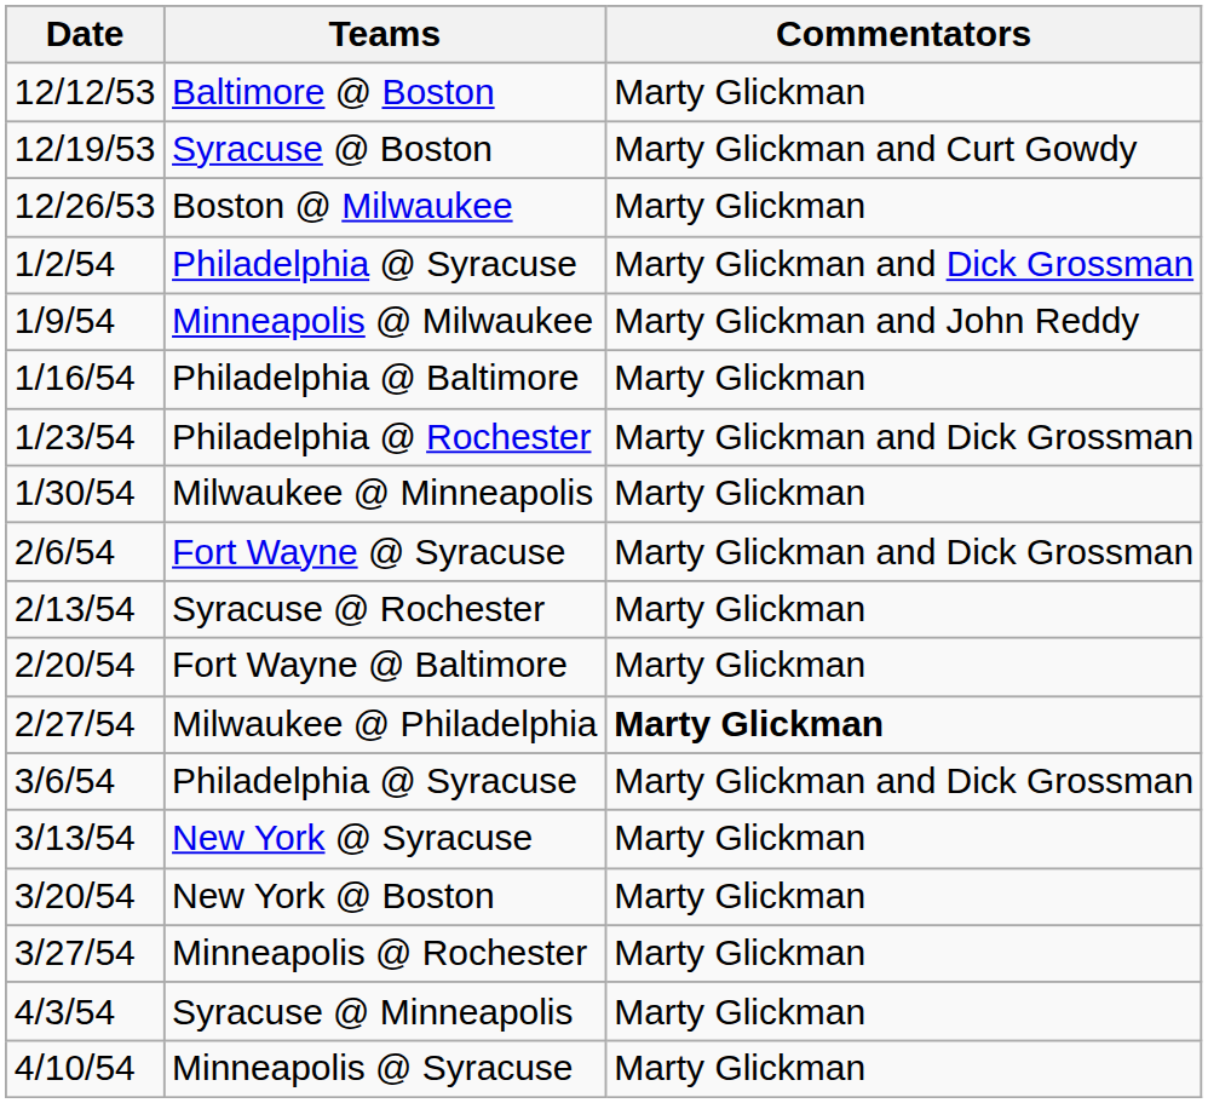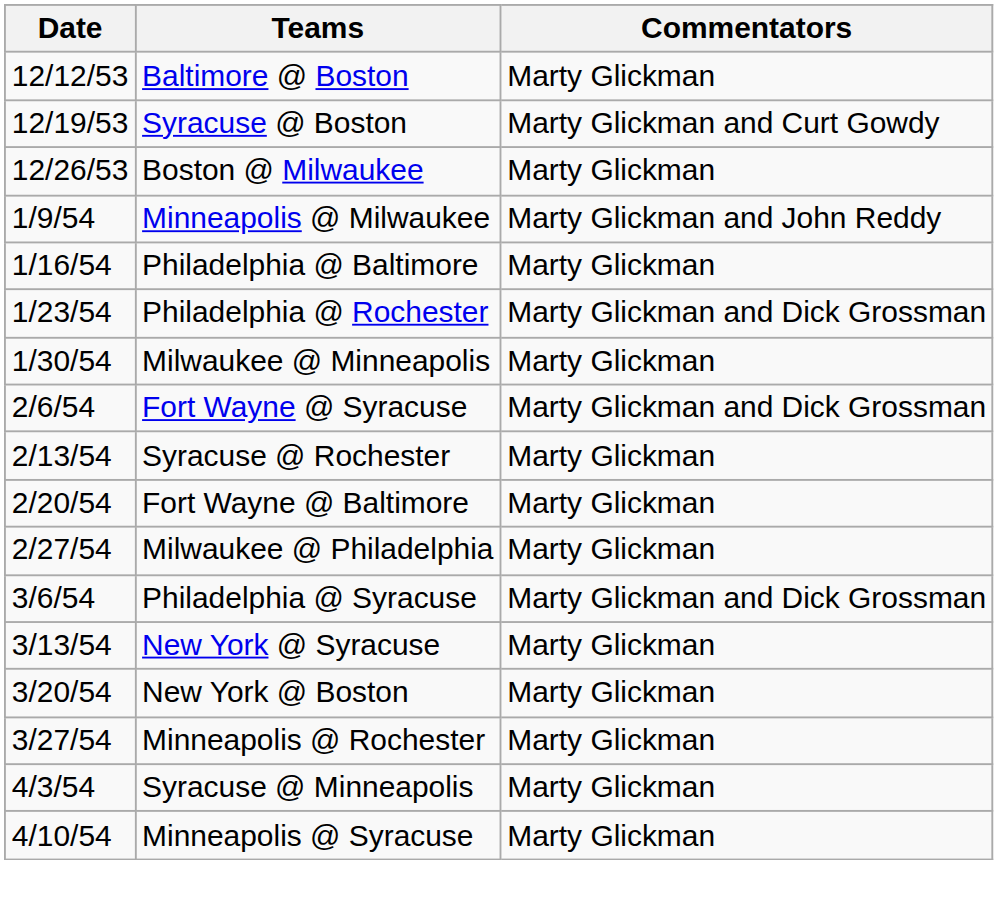 <table class="wikitable">
 <tr>
 <th>Date</th>
 <th>Teams</th>
 <th>Commentators</th>
 </tr>
 <tr>
 <td>12/12/53</td>
 <td><a href='#'>Baltimore</a> @ <a href='#'>Boston</a></td>
 <td>Marty Glickman</td>
 </tr>
 <tr>
 <td>12/19/53</td>
 <td><a href='#'>Syracuse</a> @ Boston</td>
 <td>Marty Glickman and Curt Gowdy</td>
 </tr>
 <tr>
 <td>12/26/53</td>
 <td>Boston @ <a href='#'>Milwaukee</a></td>
 <td>Marty Glickman</td>
-</tr>
-<tr>
-<td>1/2/54</td>
-<td><a href='#'>Philadelphia</a> @ Syracuse</td>
-<td>Marty Glickman and <a href='#'>Dick Grossman</a></td>
 </tr>
 <tr>
 <td>1/9/54</td>
 <td><a href='#'>Minneapolis</a> @ Milwaukee</td>
 <td>Marty Glickman and John Reddy</td>
 </tr>
 <tr>
 <td>1/16/54</td>
 <td>Philadelphia @ Baltimore</td>
 <td>Marty Glickman</td>
 </tr>
 <tr>
 <td>1/23/54</td>
 <td>Philadelphia @ <a href='#'>Rochester</a></td>
 <td>Marty Glickman and Dick Grossman</td>
 </tr>
 <tr>
 <td>1/30/54</td>
 <td>Milwaukee @ Minneapolis</td>
 <td>Marty Glickman</td>
 </tr>
 <tr>
 <td>2/6/54</td>
 <td><a href='#'>Fort Wayne</a> @ Syracuse</td>
 <td>Marty Glickman and Dick Grossman</td>
 </tr>
 <tr>
 <td>2/13/54</td>
 <td>Syracuse @ Rochester</td>
 <td>Marty Glickman</td>
 </tr>
 <tr>
 <td>2/20/54</td>
 <td>Fort Wayne @ Baltimore</td>
 <td>Marty Glickman</td>
 </tr>
 <tr>
 <td>2/27/54</td>
 <td>Milwaukee @ Philadelphia</td>
-<td><strong>Marty Glickman</strong></td>
+<td>Marty Glickman</td>
 </tr>
 <tr>
 <td>3/6/54</td>
 <td>Philadelphia @ Syracuse</td>
 <td>Marty Glickman and Dick Grossman</td>
 </tr>
 <tr>
 <td>3/13/54</td>
 <td><a href='#'>New York</a> @ Syracuse</td>
 <td>Marty Glickman</td>
 </tr>
 <tr>
 <td>3/20/54</td>
 <td>New York @ Boston</td>
 <td>Marty Glickman</td>
 </tr>
 <tr>
 <td>3/27/54</td>
 <td>Minneapolis @ Rochester</td>
 <td>Marty Glickman</td>
 </tr>
 <tr>
 <td>4/3/54</td>
 <td>Syracuse @ Minneapolis</td>
 <td>Marty Glickman</td>
 </tr>
 <tr>
 <td>4/10/54</td>
 <td>Minneapolis @ Syracuse</td>
 <td>Marty Glickman</td>
 </tr>
 </table>
